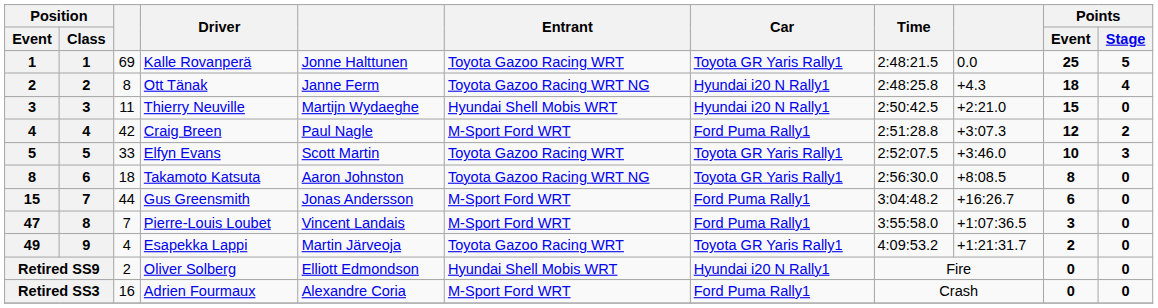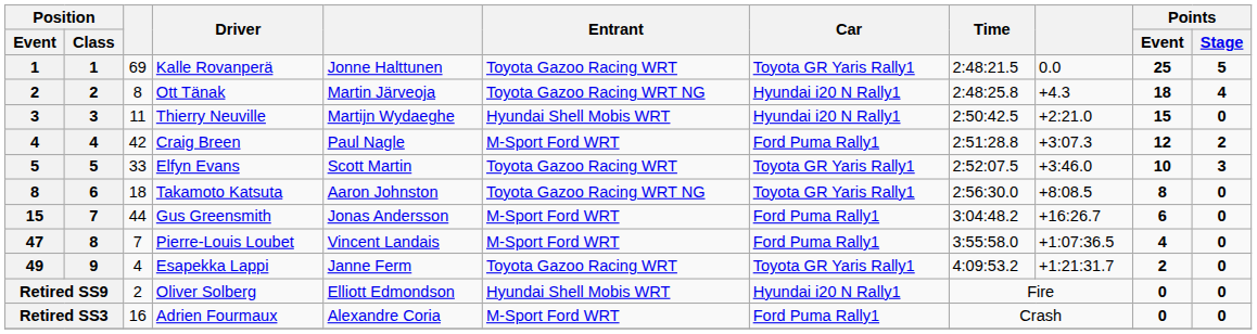 <table class="wikitable" width=85% style="font-size:85%">
 <tr>
 <th colspan="2">Position</th>
 <th rowspan="2"></th>
 <th rowspan="2">Driver</th>
 <th rowspan="2"></th>
 <th rowspan="2">Entrant</th>
 <th rowspan="2">Car</th>
 <th rowspan="2">Time</th>
 <th rowspan="2"></th>
 <th colspan="2">Points</th>
 </tr>
 <tr>
 <th>Event</th>
 <th>Class</th>
 <th>Event</th>
 <th><a href='#'>Stage</a></th>
 </tr>
 <tr>
 <th>1</th>
 <th>1</th>
 <td align="center">69</td>
 <td><a href='#'>Kalle Rovanperä</a></td>
 <td><a href='#'>Jonne Halttunen</a></td>
 <td><a href='#'>Toyota Gazoo Racing WRT</a></td>
 <td><a href='#'>Toyota GR Yaris Rally1</a></td>
 <td>2:48:21.5</td>
 <td>0.0</td>
 <td align="center"><strong>25</strong></td>
 <td align="center"><strong>5</strong></td>
 </tr>
 <tr>
 <th>2</th>
 <th>2</th>
 <td align="center">8</td>
 <td><a href='#'>Ott Tänak</a></td>
-<td><a href='#'>Janne Ferm</a></td>
+<td><a href='#'>Martin Järveoja</a></td>
 <td><a href='#'>Toyota Gazoo Racing WRT NG</a></td>
 <td><a href='#'>Hyundai i20 N Rally1</a></td>
 <td>2:48:25.8</td>
 <td>+4.3</td>
 <td align="center"><strong>18</strong></td>
 <td align="center"><strong>4</strong></td>
 </tr>
 <tr>
 <th>3</th>
 <th>3</th>
 <td align="center">11</td>
 <td><a href='#'>Thierry Neuville</a></td>
 <td><a href='#'>Martijn Wydaeghe</a></td>
 <td><a href='#'>Hyundai Shell Mobis WRT</a></td>
 <td><a href='#'>Hyundai i20 N Rally1</a></td>
 <td>2:50:42.5</td>
 <td>+2:21.0</td>
 <td align="center"><strong>15</strong></td>
 <td align="center"><strong>0</strong></td>
 </tr>
 <tr>
 <th>4</th>
 <th>4</th>
 <td align="center">42</td>
 <td><a href='#'>Craig Breen</a></td>
 <td><a href='#'>Paul Nagle</a></td>
 <td><a href='#'>M-Sport Ford WRT</a></td>
 <td><a href='#'>Ford Puma Rally1</a></td>
 <td>2:51:28.8</td>
 <td>+3:07.3</td>
 <td align="center"><strong>12</strong></td>
 <td align="center"><strong>2</strong></td>
 </tr>
 <tr>
 <th>5</th>
 <th>5</th>
 <td align="center">33</td>
 <td><a href='#'>Elfyn Evans</a></td>
 <td><a href='#'>Scott Martin</a></td>
 <td><a href='#'>Toyota Gazoo Racing WRT</a></td>
 <td><a href='#'>Toyota GR Yaris Rally1</a></td>
 <td>2:52:07.5</td>
 <td>+3:46.0</td>
 <td align="center"><strong>10</strong></td>
 <td align="center"><strong>3</strong></td>
 </tr>
 <tr>
 <th>8</th>
 <th>6</th>
 <td align="center">18</td>
 <td><a href='#'>Takamoto Katsuta</a></td>
 <td><a href='#'>Aaron Johnston</a></td>
 <td><a href='#'>Toyota Gazoo Racing WRT NG</a></td>
 <td><a href='#'>Toyota GR Yaris Rally1</a></td>
 <td>2:56:30.0</td>
 <td>+8:08.5</td>
 <td align="center"><strong>8</strong></td>
 <td align="center"><strong>0</strong></td>
 </tr>
 <tr>
 <th>15</th>
 <th>7</th>
 <td align="center">44</td>
 <td><a href='#'>Gus Greensmith</a></td>
 <td><a href='#'>Jonas Andersson</a></td>
 <td><a href='#'>M-Sport Ford WRT</a></td>
 <td><a href='#'>Ford Puma Rally1</a></td>
 <td>3:04:48.2</td>
 <td>+16:26.7</td>
 <td align="center"><strong>6</strong></td>
 <td align="center"><strong>0</strong></td>
 </tr>
 <tr>
 <th>47</th>
 <th>8</th>
 <td align="center">7</td>
 <td><a href='#'>Pierre-Louis Loubet</a></td>
 <td><a href='#'>Vincent Landais</a></td>
 <td><a href='#'>M-Sport Ford WRT</a></td>
 <td><a href='#'>Ford Puma Rally1</a></td>
 <td>3:55:58.0</td>
 <td>+1:07:36.5</td>
-<td align="center"><strong>3</strong></td>
+<td align="center"><strong>4</strong></td>
 <td align="center"><strong>0</strong></td>
 </tr>
 <tr>
 <th>49</th>
 <th>9</th>
 <td align="center">4</td>
 <td><a href='#'>Esapekka Lappi</a></td>
-<td><a href='#'>Martin Järveoja</a></td>
+<td><a href='#'>Janne Ferm</a></td>
 <td><a href='#'>Toyota Gazoo Racing WRT</a></td>
 <td><a href='#'>Toyota GR Yaris Rally1</a></td>
 <td>4:09:53.2</td>
 <td>+1:21:31.7</td>
 <td align="center"><strong>2</strong></td>
 <td align="center"><strong>0</strong></td>
 </tr>
 <tr>
 <th colspan="2">Retired SS9</th>
 <td align="center">2</td>
 <td><a href='#'>Oliver Solberg</a></td>
 <td><a href='#'>Elliott Edmondson</a></td>
 <td><a href='#'>Hyundai Shell Mobis WRT</a></td>
 <td><a href='#'>Hyundai i20 N Rally1</a></td>
 <td align="center" colspan="2">Fire</td>
 <td align="center"><strong>0</strong></td>
 <td align="center"><strong>0</strong></td>
 </tr>
 <tr>
 <th colspan="2">Retired SS3</th>
 <td align="center">16</td>
 <td><a href='#'>Adrien Fourmaux</a></td>
 <td><a href='#'>Alexandre Coria</a></td>
 <td><a href='#'>M-Sport Ford WRT</a></td>
 <td><a href='#'>Ford Puma Rally1</a></td>
 <td align="center" colspan="2">Crash</td>
 <td align="center"><strong>0</strong></td>
 <td align="center"><strong>0</strong></td>
 </tr>
 <tr>
 </tr>
 </table>
